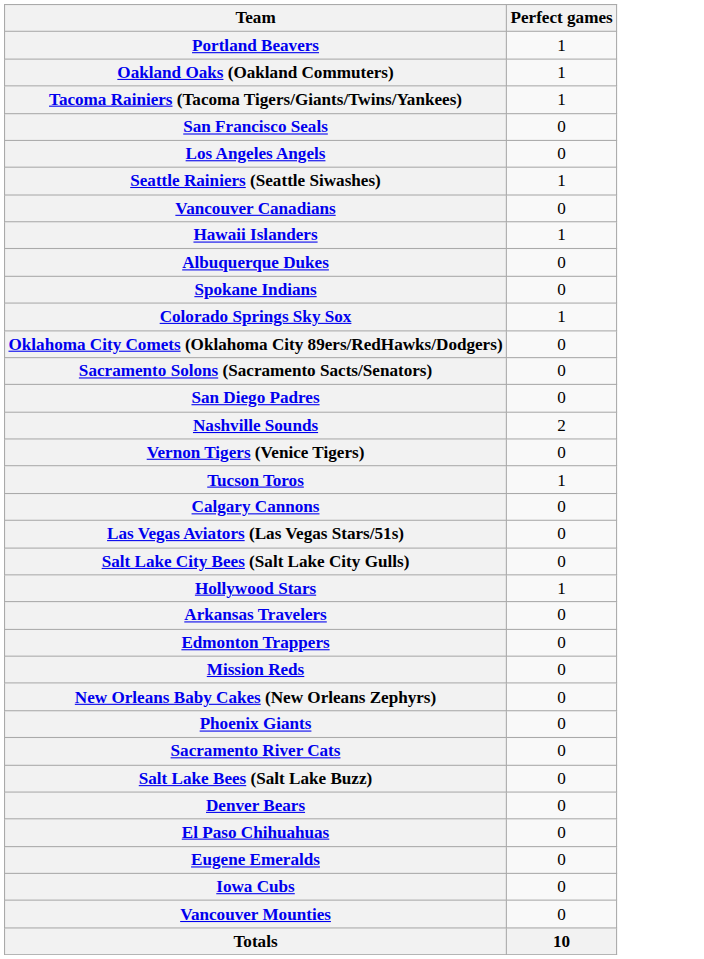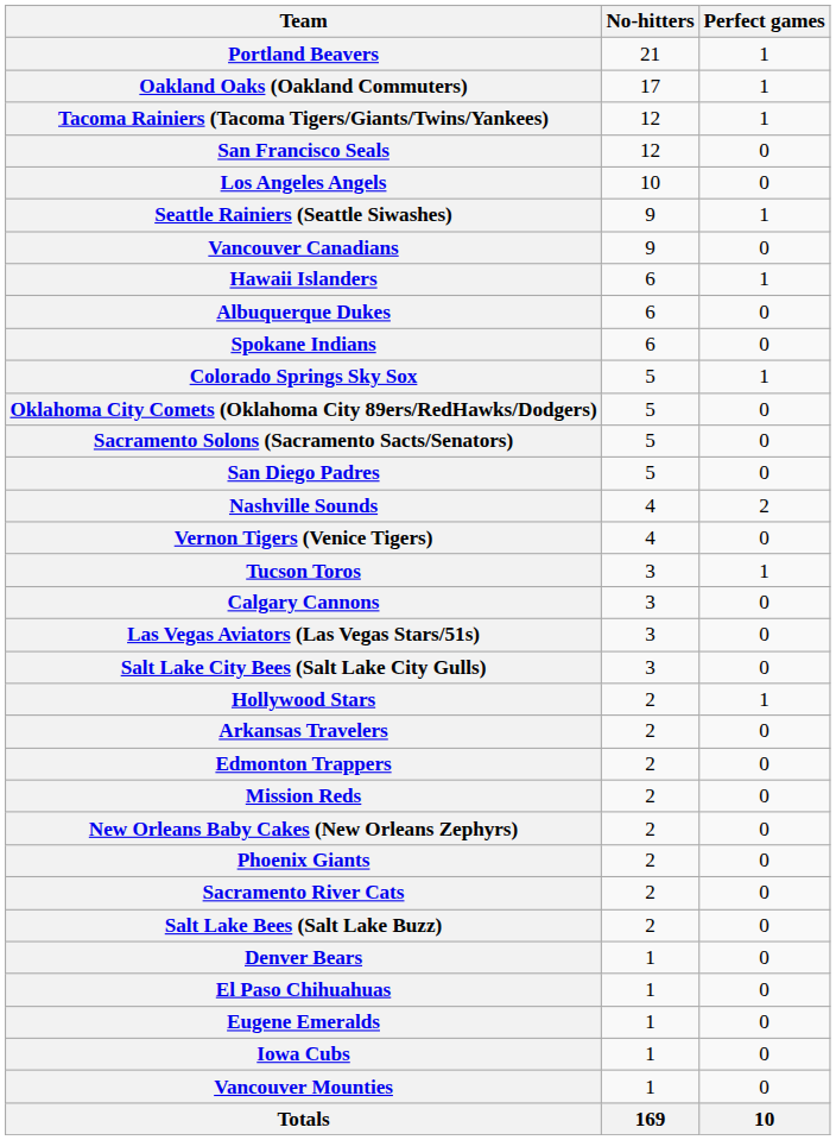 <table class="sortable wikitable plainrowheaders" style="text-align:center;">
 <tr>
 <th scope="col">Team</th>
+<th scope="col">No-hitters</th>
 <th scope="col">Perfect games</th>
 </tr>
 <tr>
 <th scope="row"><a href='#'>Portland Beavers</a></th>
+<td>21</td>
 <td>1</td>
 </tr>
 <tr>
 <th scope="row"><a href='#'>Oakland Oaks</a> (Oakland Commuters)</th>
+<td>17</td>
 <td>1</td>
 </tr>
 <tr>
 <th scope="row"><strong><a href='#'>Tacoma Rainiers</a></strong> (Tacoma Tigers/Giants/Twins/Yankees)</th>
+<td>12</td>
 <td>1</td>
 </tr>
 <tr>
 <th scope="row"><a href='#'>San Francisco Seals</a></th>
+<td>12</td>
 <td>0</td>
 </tr>
 <tr>
 <th scope="row"><a href='#'>Los Angeles Angels</a></th>
+<td>10</td>
 <td>0</td>
 </tr>
 <tr>
 <th scope="row"><a href='#'>Seattle Rainiers</a> (Seattle Siwashes)</th>
+<td>9</td>
 <td>1</td>
 </tr>
 <tr>
 <th scope="row"><a href='#'>Vancouver Canadians</a></th>
+<td>9</td>
 <td>0</td>
 </tr>
 <tr>
 <th scope="row"><a href='#'>Hawaii Islanders</a></th>
+<td>6</td>
 <td>1</td>
 </tr>
 <tr>
 <th scope="row"><a href='#'>Albuquerque Dukes</a></th>
+<td>6</td>
 <td>0</td>
 </tr>
 <tr>
 <th scope="row"><a href='#'>Spokane Indians</a></th>
+<td>6</td>
 <td>0</td>
 </tr>
 <tr>
 <th scope="row"><a href='#'>Colorado Springs Sky Sox</a></th>
+<td>5</td>
 <td>1</td>
 </tr>
 <tr>
 <th scope="row"><strong><a href='#'>Oklahoma City Comets</a></strong> (Oklahoma City 89ers/RedHawks/Dodgers)</th>
+<td>5</td>
 <td>0</td>
 </tr>
 <tr>
 <th scope="row"><a href='#'>Sacramento Solons</a> (Sacramento Sacts/Senators)</th>
+<td>5</td>
 <td>0</td>
 </tr>
 <tr>
 <th scope="row"><a href='#'>San Diego Padres</a></th>
+<td>5</td>
 <td>0</td>
 </tr>
 <tr>
 <th scope="row"><a href='#'>Nashville Sounds</a></th>
+<td>4</td>
 <td>2</td>
 </tr>
 <tr>
 <th scope="row"><a href='#'>Vernon Tigers</a> (Venice Tigers)</th>
+<td>4</td>
 <td>0</td>
 </tr>
 <tr>
 <th scope="row"><a href='#'>Tucson Toros</a></th>
+<td>3</td>
 <td>1</td>
 </tr>
 <tr>
 <th scope="row"><a href='#'>Calgary Cannons</a></th>
+<td>3</td>
 <td>0</td>
 </tr>
 <tr>
 <th scope="row"><strong><a href='#'>Las Vegas Aviators</a></strong> (Las Vegas Stars/51s)</th>
+<td>3</td>
 <td>0</td>
 </tr>
 <tr>
 <th scope="row"><a href='#'>Salt Lake City Bees</a> (Salt Lake City Gulls)</th>
+<td>3</td>
 <td>0</td>
 </tr>
 <tr>
 <th scope="row"><a href='#'>Hollywood Stars</a></th>
+<td>2</td>
 <td>1</td>
 </tr>
 <tr>
 <th scope="row"><a href='#'>Arkansas Travelers</a></th>
+<td>2</td>
 <td>0</td>
 </tr>
 <tr>
 <th scope="row"><a href='#'>Edmonton Trappers</a></th>
+<td>2</td>
 <td>0</td>
 </tr>
 <tr>
 <th scope="row"><a href='#'>Mission Reds</a></th>
+<td>2</td>
 <td>0</td>
 </tr>
 <tr>
 <th scope="row"><a href='#'>New Orleans Baby Cakes</a> (New Orleans Zephyrs)</th>
+<td>2</td>
 <td>0</td>
 </tr>
 <tr>
 <th scope="row"><a href='#'>Phoenix Giants</a></th>
+<td>2</td>
 <td>0</td>
 </tr>
 <tr>
 <th scope="row"><strong><a href='#'>Sacramento River Cats</a></strong></th>
+<td>2</td>
 <td>0</td>
 </tr>
 <tr>
 <th scope="row"><strong><a href='#'>Salt Lake Bees</a></strong> (Salt Lake Buzz)</th>
+<td>2</td>
 <td>0</td>
 </tr>
 <tr>
 <th scope="row"><a href='#'>Denver Bears</a></th>
+<td>1</td>
 <td>0</td>
 </tr>
 <tr>
 <th scope="row"><strong><a href='#'>El Paso Chihuahuas</a></strong></th>
+<td>1</td>
 <td>0</td>
 </tr>
 <tr>
 <th scope="row"><a href='#'>Eugene Emeralds</a></th>
+<td>1</td>
 <td>0</td>
 </tr>
 <tr>
 <th scope="row"><a href='#'>Iowa Cubs</a></th>
+<td>1</td>
 <td>0</td>
 </tr>
 <tr>
 <th scope="row"><a href='#'>Vancouver Mounties</a></th>
+<td>1</td>
 <td>0</td>
 </tr>
 <tr class="sortbottom">
 <th scope="row" text-align:"center"><strong>Totals</strong></th>
+<th>169</th>
 <th>10</th>
 </tr>
 </table>
